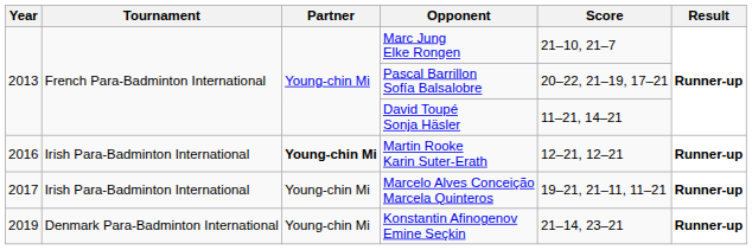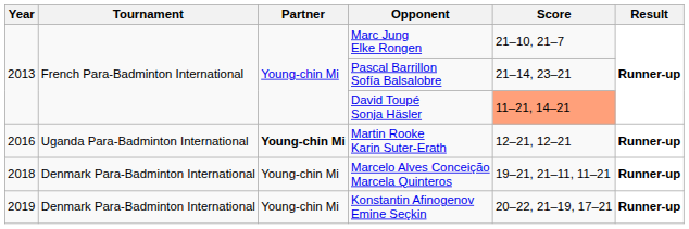 <table class="sortable wikitable" style="font-size: 90%;">
 <tr>
 <th>Year</th>
 <th>Tournament</th>
 <th>Partner</th>
 <th>Opponent</th>
 <th>Score</th>
 <th>Result</th>
 </tr>
 <tr>
 <td rowspan="3" align="center">2013</td>
 <td rowspan="3" align="left">French Para-Badminton International</td>
 <td rowspan="3"> <a href='#'>Young-chin Mi</a></td>
 <td align="left"> <a href='#'>Marc Jung</a><br> <a href='#'>Elke Rongen</a></td>
 <td align="left">21–10, 21–7</td>
 <td rowspan="3" style="text-align:left; background:white"> <strong>Runner-up</strong></td>
 </tr>
 <tr>
 <td align="left"> <a href='#'>Pascal Barrillon</a><br> <a href='#'>Sofía Balsalobre</a></td>
-<td align="left">20–22, 21–19, 17–21</td>
+<td align="left">21–14, 23–21</td>
 </tr>
 <tr>
 <td align="left"> <a href='#'>David Toupé</a><br> <a href='#'>Sonja Häsler</a></td>
-<td align="left">11–21, 14–21</td>
+<td align="left" style="background: lightsalmon;">11–21, 14–21</td>
 </tr>
 <tr>
 <td align="center">2016</td>
-<td align="left">Irish Para-Badminton International</td>
+<td align="left">Uganda Para-Badminton International</td>
 <td><strong> Young-chin Mi</strong></td>
 <td align="left"> <a href='#'>Martin Rooke</a><br> <a href='#'>Karin Suter-Erath</a></td>
 <td align="left">12–21, 12–21</td>
 <td style="text-align:left; background:white"> <strong>Runner-up</strong></td>
 </tr>
 <tr>
-<td align="center">2017</td>
-<td align="left">Irish Para-Badminton International</td>
+<td align="center">2018</td>
+<td align="left">Denmark Para-Badminton International</td>
 <td> Young-chin Mi</td>
 <td align="left">  <a href='#'>Marcelo Alves Conceição</a><br> <a href='#'>Marcela Quinteros</a></td>
 <td align="left">19–21, 21–11, 11–21</td>
 <td style="text-align:left; background:white"> <strong>Runner-up</strong></td>
 </tr>
 <tr>
 <td align="center">2019</td>
 <td align="left">Denmark Para-Badminton International</td>
 <td> Young-chin Mi</td>
 <td align="left"> <a href='#'>Konstantin Afinogenov</a><br> <a href='#'>Emine Seçkin</a></td>
-<td align="left">21–14, 23–21</td>
+<td align="left">20–22, 21–19, 17–21</td>
 <td style="text-align:left; background:white"> <strong>Runner-up</strong></td>
 </tr>
 </table>
